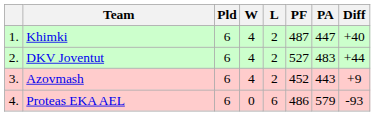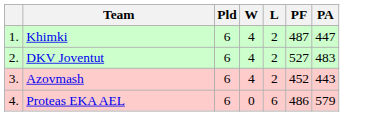 <table class=wikitable style="text-align:center">
 <tr>
 <th width=15></th>
 <th width=220>Team</th>
 <th width=20>Pld</th>
 <th width=20>W</th>
 <th width=20>L</th>
 <th width=20>PF</th>
 <th width=20>PA</th>
-<th width=30>Diff</th>
 </tr>
 <tr style="background: #ccffcc;">
 <td>1.</td>
 <td align=left> <a href='#'>Khimki</a></td>
 <td>6</td>
 <td>4</td>
 <td>2</td>
 <td>487</td>
 <td>447</td>
-<td>+40</td>
 </tr>
 <tr style="background: #ccffcc;">
 <td>2.</td>
 <td align=left> <a href='#'>DKV Joventut</a></td>
 <td>6</td>
 <td>4</td>
 <td>2</td>
 <td>527</td>
 <td>483</td>
-<td>+44</td>
 </tr>
 <tr style="background: #ffcccc;">
 <td>3.</td>
 <td align=left> <a href='#'>Azovmash</a></td>
 <td>6</td>
 <td>4</td>
 <td>2</td>
 <td>452</td>
 <td>443</td>
-<td>+9</td>
 </tr>
 <tr style="background: #ffcccc;">
 <td>4.</td>
 <td align=left> <a href='#'>Proteas EKA AEL</a></td>
 <td>6</td>
 <td>0</td>
 <td>6</td>
 <td>486</td>
 <td>579</td>
-<td>-93</td>
 </tr>
 </table>
